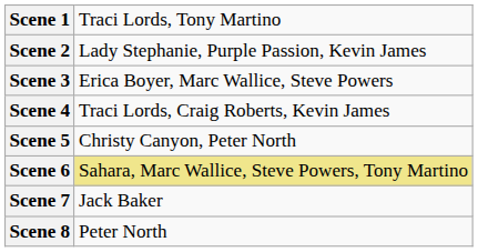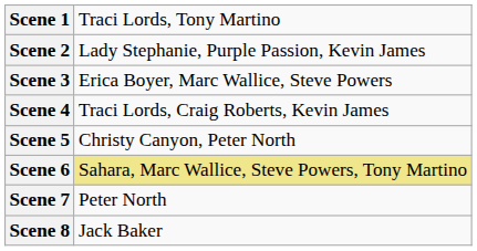 <table class="wikitable">
 <tr>
 <th>Scene 1</th>
 <td>Traci Lords, Tony Martino</td>
 </tr>
 <tr>
 <th>Scene 2</th>
 <td>Lady Stephanie, Purple Passion, Kevin James</td>
 </tr>
 <tr>
 <th>Scene 3</th>
 <td>Erica Boyer, Marc Wallice, Steve Powers</td>
 </tr>
 <tr>
 <th>Scene 4</th>
 <td>Traci Lords, Craig Roberts, Kevin James</td>
 </tr>
 <tr>
 <th>Scene 5</th>
 <td>Christy Canyon, Peter North</td>
 </tr>
 <tr>
 <th>Scene 6</th>
 <td style="background: khaki;">Sahara, Marc Wallice, Steve Powers, Tony Martino</td>
 </tr>
 <tr>
 <th>Scene 7</th>
-<td>Jack Baker</td>
+<td>Peter North</td>
 </tr>
 <tr>
 <th>Scene 8</th>
-<td>Peter North</td>
+<td>Jack Baker</td>
 </tr>
 </table>
